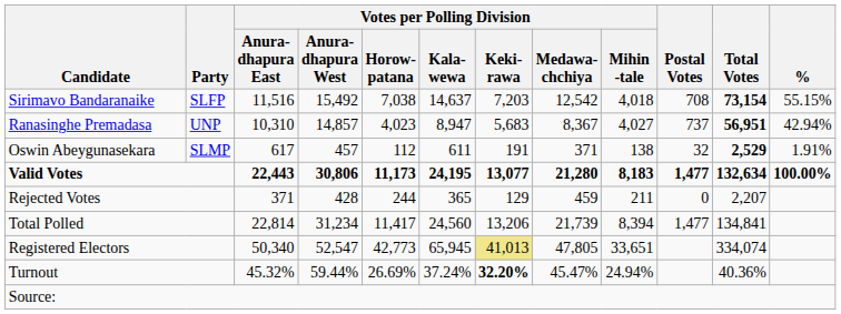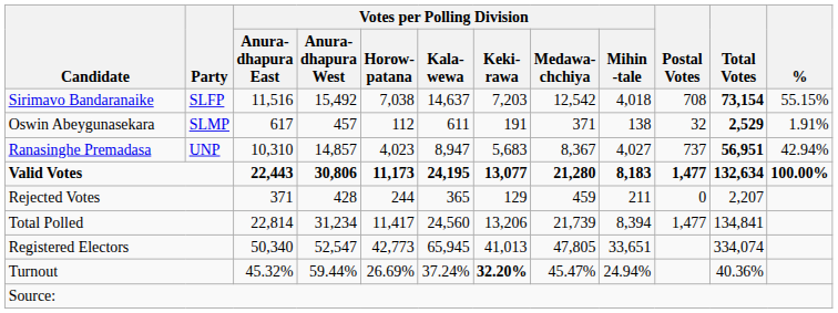 <table class="wikitable" border="1" style="text-align:right;">
 <tr>
 <th align=left valign=bottom rowspan=2 width="180">Candidate</th>
 <th align=left valign=bottom rowspan=2 width="40">Party</th>
 <th colspan=7>Votes per Polling Division</th>
 <th align=center valign=bottom rowspan=2 width="50">Postal<br>Votes</th>
 <th align=center valign=bottom rowspan=2 width="50">Total Votes</th>
 <th align=center valign=bottom rowspan=2 width="50">%</th>
 </tr>
 <tr>
 <th align=center valign=bottom width="50">Anura-<br>dhapura<br>East</th>
 <th align=center valign=bottom width="50">Anura-<br>dhapura<br>West</th>
 <th align=center valign=bottom width="50">Horow-<br>patana</th>
 <th align=center valign=bottom width="50">Kala-<br>wewa</th>
 <th align=center valign=bottom width="50">Keki-<br>rawa</th>
 <th align=center valign=bottom width="50">Medawa-<br>chchiya</th>
 <th align=center valign=bottom width="50">Mihin<br>-tale</th>
 </tr>
 <tr>
 <td align=left><a href='#'>Sirimavo Bandaranaike</a></td>
 <td align=left><a href='#'>SLFP</a></td>
 <td>11,516</td>
 <td>15,492</td>
 <td>7,038</td>
 <td>14,637</td>
 <td>7,203</td>
 <td>12,542</td>
 <td>4,018</td>
 <td>708</td>
 <td><strong>73,154</strong></td>
 <td>55.15%</td>
 </tr>
 <tr>
+<td align=left>Oswin Abeygunasekara</td>
+<td align=left><a href='#'>SLMP</a></td>
+<td>617</td>
+<td>457</td>
+<td>112</td>
+<td>611</td>
+<td>191</td>
+<td>371</td>
+<td>138</td>
+<td>32</td>
+<td><strong>2,529</strong></td>
+<td>1.91%</td>
+</tr>
+<tr>
 <td align=left><a href='#'>Ranasinghe Premadasa</a></td>
 <td align=left><a href='#'>UNP</a></td>
 <td>10,310</td>
 <td>14,857</td>
 <td>4,023</td>
 <td>8,947</td>
 <td>5,683</td>
 <td>8,367</td>
 <td>4,027</td>
 <td>737</td>
 <td><strong>56,951</strong></td>
 <td>42.94%</td>
-</tr>
-<tr>
-<td align=left>Oswin Abeygunasekara</td>
-<td align=left><a href='#'>SLMP</a></td>
-<td>617</td>
-<td>457</td>
-<td>112</td>
-<td>611</td>
-<td>191</td>
-<td>371</td>
-<td>138</td>
-<td>32</td>
-<td><strong>2,529</strong></td>
-<td>1.91%</td>
 </tr>
 <tr>
 <td align=left colspan=2><strong>Valid Votes</strong></td>
 <td><strong>22,443</strong></td>
 <td><strong>30,806</strong></td>
 <td><strong>11,173</strong></td>
 <td><strong>24,195</strong></td>
 <td><strong>13,077</strong></td>
 <td><strong>21,280</strong></td>
 <td><strong>8,183</strong></td>
 <td><strong>1,477</strong></td>
 <td><strong>132,634</strong></td>
 <td><strong>100.00%</strong></td>
 </tr>
 <tr>
 <td align=left colspan=2>Rejected Votes</td>
 <td>371</td>
 <td>428</td>
 <td>244</td>
 <td>365</td>
 <td>129</td>
 <td>459</td>
 <td>211</td>
 <td>0</td>
 <td>2,207</td>
 <td></td>
 </tr>
 <tr>
 <td align=left colspan=2>Total Polled</td>
 <td>22,814</td>
 <td>31,234</td>
 <td>11,417</td>
 <td>24,560</td>
 <td>13,206</td>
 <td>21,739</td>
 <td>8,394</td>
 <td>1,477</td>
 <td>134,841</td>
 <td></td>
 </tr>
 <tr>
 <td align=left colspan=2>Registered Electors</td>
 <td>50,340</td>
 <td>52,547</td>
 <td>42,773</td>
 <td>65,945</td>
-<td style="background: khaki;">41,013</td>
+<td>41,013</td>
 <td>47,805</td>
 <td>33,651</td>
 <td></td>
 <td>334,074</td>
 <td></td>
 </tr>
 <tr>
 <td align=left colspan=2>Turnout</td>
 <td>45.32%</td>
 <td>59.44%</td>
 <td>26.69%</td>
 <td>37.24%</td>
 <td><strong>32.20%</strong></td>
 <td>45.47%</td>
 <td>24.94%</td>
 <td></td>
 <td>40.36%</td>
 <td></td>
 </tr>
 <tr>
 <td align=left colspan=12>Source:</td>
 </tr>
 </table>
